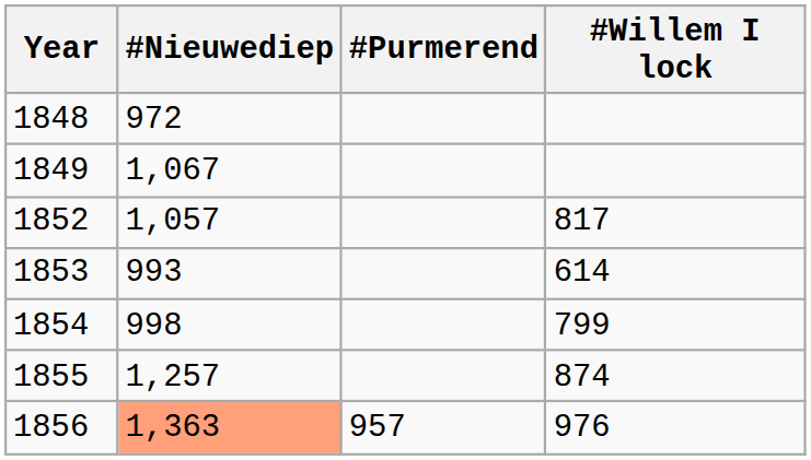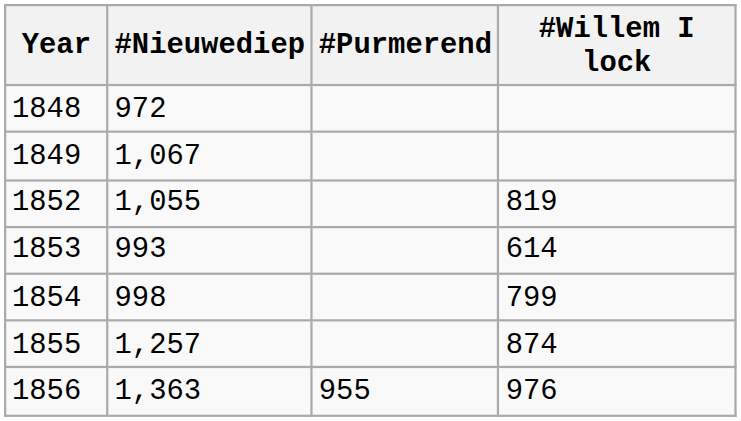 <table class="wikitable floatright">
 <tr>
 <th width="40">Year</th>
 <th width="80">#Nieuwediep</th>
 <th width="75">#Purmerend</th>
 <th width="100">#Willem I lock</th>
 </tr>
 <tr>
 <td>1848</td>
 <td>972</td>
 <td></td>
 <td></td>
 </tr>
 <tr>
 <td>1849</td>
 <td>1,067</td>
 <td></td>
 <td></td>
 </tr>
 <tr>
 <td>1852</td>
-<td>1,057</td>
+<td>1,055</td>
 <td></td>
-<td>817</td>
+<td>819</td>
 </tr>
 <tr>
 <td>1853</td>
 <td>993</td>
 <td></td>
 <td>614</td>
 </tr>
 <tr>
 <td>1854</td>
 <td>998</td>
 <td></td>
 <td>799</td>
 </tr>
 <tr>
 <td>1855</td>
 <td>1,257</td>
 <td></td>
 <td>874</td>
 </tr>
 <tr>
 <td>1856</td>
-<td style="background: lightsalmon;">1,363</td>
-<td>957</td>
+<td>1,363</td>
+<td>955</td>
 <td>976</td>
 </tr>
 </table>
